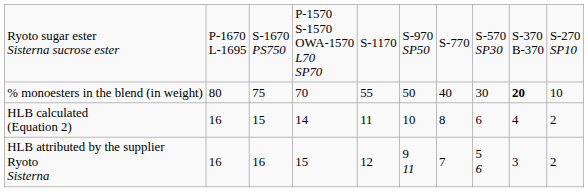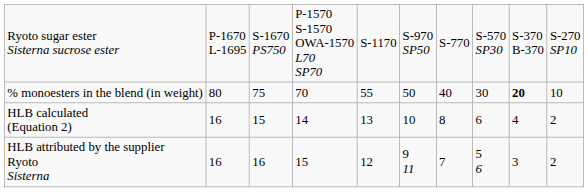 <table class="wikitable">
 <tr>
 <td>Ryoto sugar ester<br><em>Sisterna sucrose ester</em></td>
 <td>P-1670<br>L-1695</td>
 <td>S-1670<br><em>PS750</em></td>
 <td>P-1570<br>S-1570<br>OWA-1570<br><em>L70</em><br><em>SP70</em></td>
 <td>S-1170</td>
 <td>S-970<br><em>SP50</em></td>
 <td>S-770</td>
 <td>S-570<br><em>SP30</em></td>
 <td>S-370<br>B-370</td>
 <td>S-270<br><em>SP10</em></td>
 </tr>
 <tr>
 <td>% monoesters in the blend (in weight)</td>
 <td>80</td>
 <td>75</td>
 <td>70</td>
 <td>55</td>
 <td>50</td>
 <td>40</td>
 <td>30</td>
 <td><strong>20</strong></td>
 <td>10</td>
 </tr>
 <tr>
 <td>HLB calculated<br>(Equation 2)</td>
 <td>16</td>
 <td>15</td>
 <td>14</td>
-<td>11</td>
+<td>13</td>
 <td>10</td>
 <td>8</td>
 <td>6</td>
 <td>4</td>
 <td>2</td>
 </tr>
 <tr>
 <td>HLB attributed by the supplier<br>Ryoto<br><em>Sisterna</em></td>
 <td>16</td>
 <td>16</td>
 <td>15</td>
 <td>12</td>
 <td>9<br><em>11</em></td>
 <td>7</td>
 <td>5<br><em>6</em></td>
 <td>3</td>
 <td>2</td>
 </tr>
 </table>
